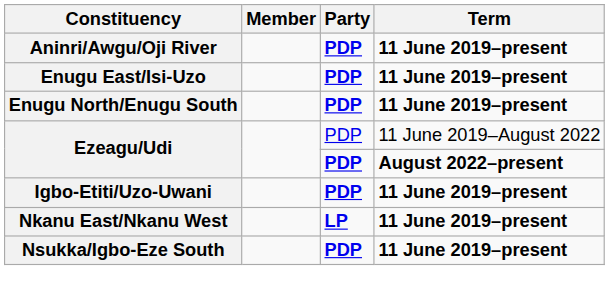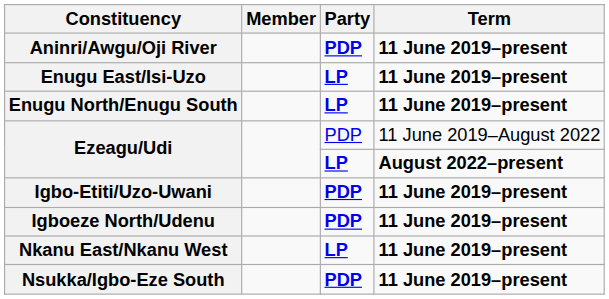 <table class="wikitable">
 <tr valign=bottom>
 <th>Constituency</th>
 <th>Member</th>
 <th>Party</th>
 <th>Term</th>
 </tr>
 <tr>
 <th>Aninri/Awgu/Oji River</th>
 <td><strong></strong></td>
 <td><strong><a href='#'>PDP</a></strong></td>
 <td><strong>11 June 2019–present</strong></td>
 </tr>
 <tr>
 <th>Enugu East/Isi-Uzo</th>
 <td><strong></strong></td>
-<td><strong><a href='#'>PDP</a></strong></td>
+<td><strong><a href='#'>LP</a></strong></td>
 <td><strong>11 June 2019–present</strong></td>
 </tr>
 <tr>
 <th>Enugu North/Enugu South</th>
 <td><strong></strong></td>
-<td><strong><a href='#'>PDP</a></strong></td>
+<td><strong><a href='#'>LP</a></strong></td>
 <td><strong>11 June 2019–present</strong></td>
 </tr>
 <tr>
 <th rowspan=2>Ezeagu/Udi</th>
 <td rowspan=2><strong></strong></td>
 <td><a href='#'>PDP</a></td>
 <td>11 June 2019–August 2022</td>
 </tr>
 <tr>
-<td><strong><a href='#'>PDP</a></strong></td>
+<td><strong><a href='#'>LP</a></strong></td>
 <td><strong>August 2022–present</strong></td>
 </tr>
 <tr>
 <th>Igbo-Etiti/Uzo-Uwani</th>
+<td><strong></strong></td>
+<td><strong><a href='#'>PDP</a></strong></td>
+<td><strong>11 June 2019–present</strong></td>
+</tr>
+<tr>
+<th>Igboeze North/Udenu</th>
 <td><strong></strong></td>
 <td><strong><a href='#'>PDP</a></strong></td>
 <td><strong>11 June 2019–present</strong></td>
 </tr>
 <tr>
 <th>Nkanu East/Nkanu West</th>
 <td><strong></strong></td>
 <td><strong><a href='#'>LP</a></strong></td>
 <td><strong>11 June 2019–present</strong></td>
 </tr>
 <tr>
 <th>Nsukka/Igbo-Eze South</th>
 <td><strong></strong></td>
 <td><strong><a href='#'>PDP</a></strong></td>
 <td><strong>11 June 2019–present</strong></td>
 </tr>
 </table>
